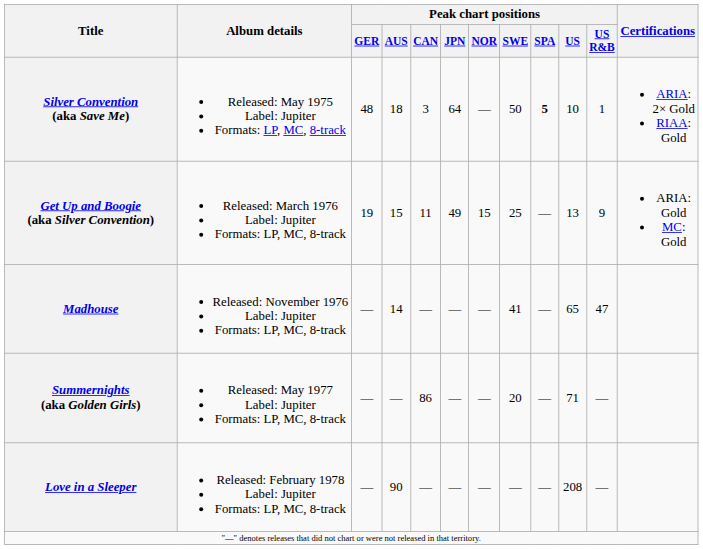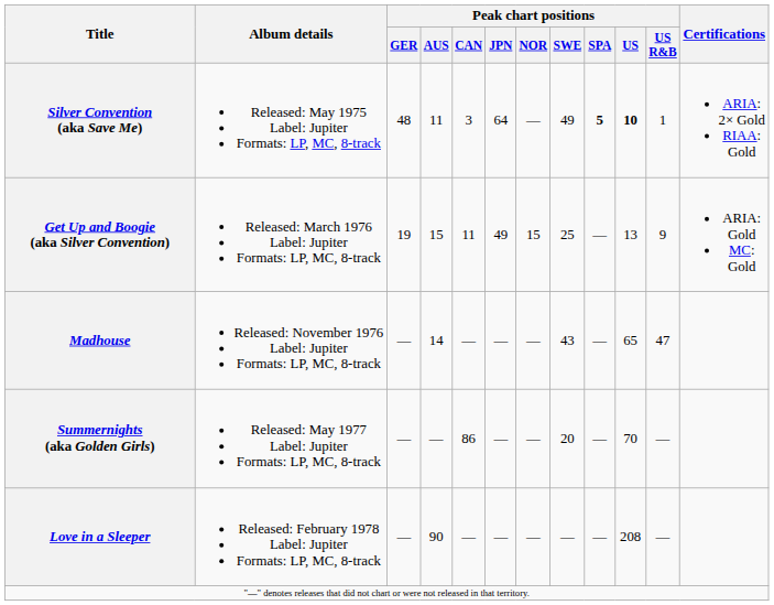 <table class="wikitable plainrowheaders" style="text-align:center;">
 <tr>
 <th rowspan="2" scope="col" style="width:15em;">Title</th>
 <th rowspan="2" scope="col" style="width:15em;">Album details</th>
 <th colspan="9">Peak chart positions</th>
 <th rowspan="2"><a href='#'>Certifications</a></th>
 </tr>
 <tr>
 <th scope="col" style="width:2em;font-size:90%;"><a href='#'>GER</a><br></th>
 <th scope="col" style="width:2em;font-size:90%;"><a href='#'>AUS</a><br></th>
 <th scope="col" style="width:2em;font-size:90%;"><a href='#'>CAN</a><br></th>
 <th scope="col" style="width:2em;font-size:90%;"><a href='#'>JPN</a><br></th>
 <th scope="col" style="width:2em;font-size:90%;"><a href='#'>NOR</a><br></th>
 <th scope="col" style="width:2em;font-size:90%;"><a href='#'>SWE</a><br></th>
 <th scope="col" style="width:2em;font-size:90%;"><a href='#'>SPA</a><br></th>
 <th scope="col" style="width:2em;font-size:90%;"><a href='#'>US</a><br></th>
 <th scope="col" style="width:2em;font-size:90%;"><a href='#'>US R&B</a><br></th>
 </tr>
 <tr>
 <th scope="row"><em><a href='#'>Silver Convention</a></em><br>(aka <em>Save Me</em>)</th>
 <td><br><ul><li>Released: May 1975</li><li>Label: Jupiter</li><li>Formats: <a href='#'>LP</a>, <a href='#'>MC</a>, <a href='#'>8-track</a></li></ul></td>
 <td>48</td>
-<td>18</td>
+<td>11</td>
 <td>3</td>
 <td>64</td>
 <td>—</td>
-<td>50</td>
+<td>49</td>
 <td><strong>5</strong></td>
-<td>10</td>
+<td><strong>10</strong></td>
 <td>1</td>
 <td><br><ul><li><a href='#'>ARIA</a>: 2× Gold</li><li><a href='#'>RIAA</a>: Gold</li></ul></td>
 </tr>
 <tr>
 <th scope="row"><em><a href='#'>Get Up and Boogie</a></em><br>(aka <em>Silver Convention</em>)</th>
 <td><br><ul><li>Released: March 1976</li><li>Label: Jupiter</li><li>Formats: LP, MC, 8-track</li></ul></td>
 <td>19</td>
 <td>15</td>
 <td>11</td>
 <td>49</td>
 <td>15</td>
 <td>25</td>
 <td>—</td>
 <td>13</td>
 <td>9</td>
 <td><br><ul><li>ARIA: Gold</li><li><a href='#'>MC</a>: Gold</li></ul></td>
 </tr>
 <tr>
 <th scope="row"><em><a href='#'>Madhouse</a></em></th>
 <td><br><ul><li>Released: November 1976</li><li>Label: Jupiter</li><li>Formats: LP, MC, 8-track</li></ul></td>
 <td>—</td>
 <td>14</td>
 <td>—</td>
 <td>—</td>
 <td>—</td>
-<td>41</td>
+<td>43</td>
 <td>—</td>
 <td>65</td>
 <td>47</td>
 <td></td>
 </tr>
 <tr>
 <th scope="row"><em><a href='#'>Summernights</a></em><br>(aka <em>Golden Girls</em>)</th>
 <td><br><ul><li>Released: May 1977</li><li>Label: Jupiter</li><li>Formats: LP, MC, 8-track</li></ul></td>
 <td>—</td>
 <td>—</td>
 <td>86</td>
 <td>—</td>
 <td>—</td>
 <td>20</td>
 <td>—</td>
-<td>71</td>
+<td>70</td>
 <td>—</td>
 <td></td>
 </tr>
 <tr>
 <th scope="row"><em><a href='#'>Love in a Sleeper</a></em></th>
 <td><br><ul><li>Released: February 1978</li><li>Label: Jupiter</li><li>Formats: LP, MC, 8-track</li></ul></td>
 <td>—</td>
 <td>90</td>
 <td>—</td>
 <td>—</td>
 <td>—</td>
 <td>—</td>
 <td>—</td>
 <td>208</td>
 <td>—</td>
 <td></td>
 </tr>
 <tr>
 <td colspan="12" style="font-size:8pt">"—" denotes releases that did not chart or were not released in that territory.</td>
 </tr>
 </table>
